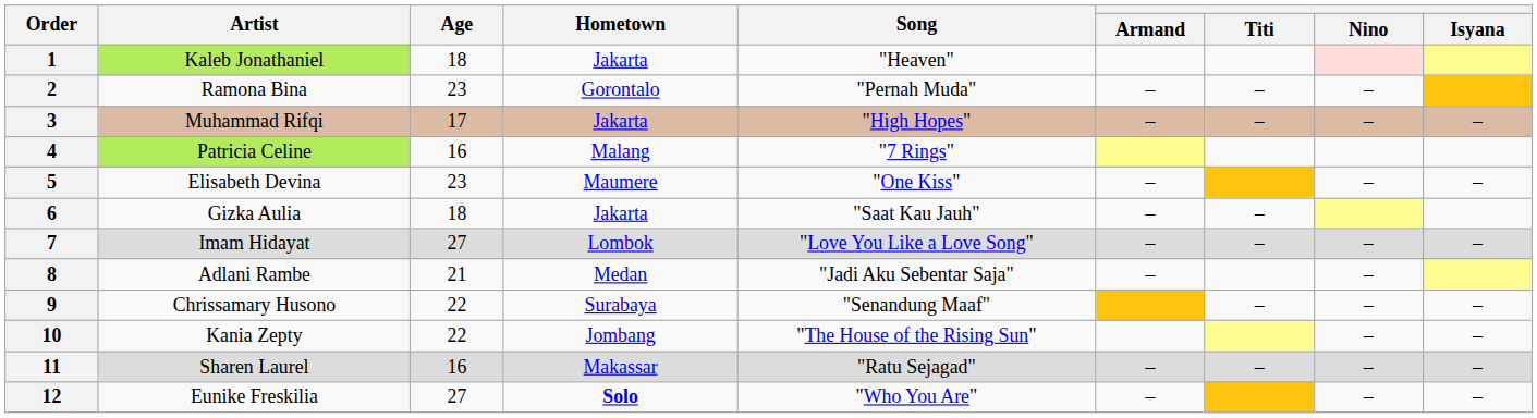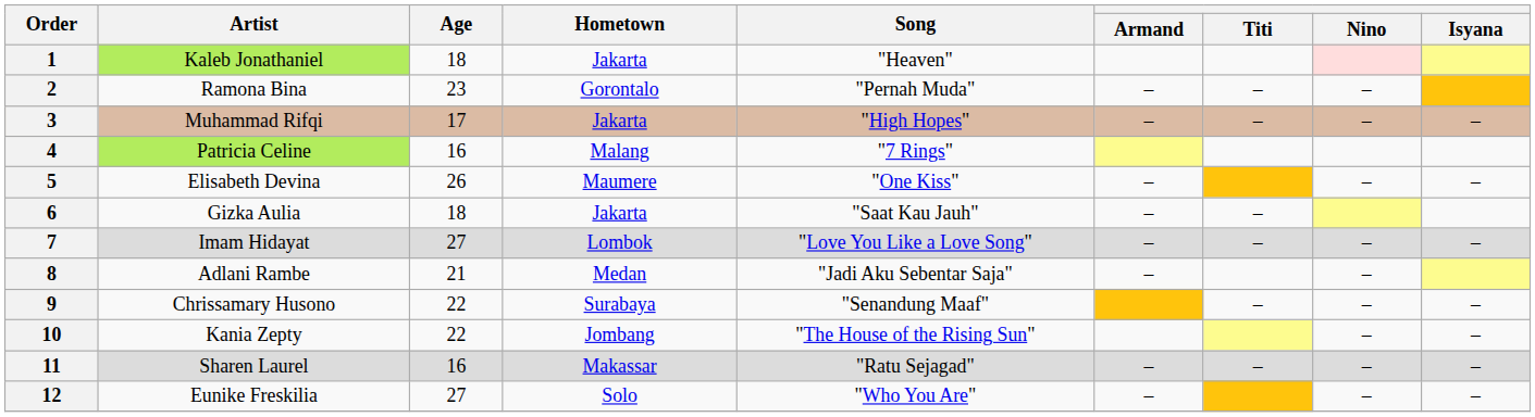 <table class="wikitable" style="text-align:center; width:100%;">
 <tr>
 <th scope="col" rowspan="2" width="06%">Order</th>
 <th scope="col" rowspan="2" width="20%">Artist</th>
 <th scope="col" rowspan="2" width="06%">Age</th>
 <th scope="col" rowspan="2" width="15%">Hometown</th>
 <th scope="col" rowspan="2" width="23%">Song</th>
 <th scope="col" colspan="4" width="28%"></th>
 </tr>
 <tr>
 <th width="07%">Armand</th>
 <th width="07%">Titi</th>
 <th width="07%"> Nino</th>
 <th width="07%">Isyana</th>
 </tr>
 <tr>
 <th>1</th>
 <td style="background:#B2EC5D">Kaleb Jonathaniel</td>
 <td>18</td>
 <td><a href='#'>Jakarta</a></td>
 <td>"Heaven"</td>
 <td><strong></strong></td>
 <td><strong></strong></td>
 <td bgcolor="#ffdddd"><strong></strong></td>
 <td style="background:#fdfc8f;"><strong></strong></td>
 </tr>
 <tr>
 <th>2</th>
 <td>Ramona Bina</td>
 <td>23</td>
 <td><a href='#'>Gorontalo</a></td>
 <td>"Pernah Muda"</td>
 <td>–</td>
 <td>–</td>
 <td>–</td>
 <td style="background:#ffc40c"><strong></strong></td>
 </tr>
 <tr style="background:#dbbba4;">
 <th>3</th>
 <td>Muhammad Rifqi</td>
 <td>17</td>
 <td><a href='#'>Jakarta</a></td>
 <td>"<a href='#'>High Hopes</a>"</td>
 <td>–</td>
 <td>–</td>
 <td>–</td>
 <td>–</td>
 </tr>
 <tr>
 <th>4</th>
 <td style="background:#B2EC5D">Patricia Celine</td>
 <td>16</td>
 <td><a href='#'>Malang</a></td>
 <td>"<a href='#'>7 Rings</a>"</td>
 <td style="background:#fdfc8f;"><strong></strong></td>
 <td><strong></strong></td>
 <td><strong></strong></td>
 <td><strong></strong></td>
 </tr>
 <tr>
 <th>5</th>
 <td>Elisabeth Devina</td>
-<td>23</td>
+<td>26</td>
 <td><a href='#'>Maumere</a></td>
 <td>"<a href='#'>One Kiss</a>"</td>
 <td>–</td>
 <td style="background:#ffc40c"><strong></strong></td>
 <td>–</td>
 <td>–</td>
 </tr>
 <tr>
 <th>6</th>
 <td>Gizka Aulia</td>
 <td>18</td>
 <td><a href='#'>Jakarta</a></td>
 <td>"Saat Kau Jauh"</td>
 <td>–</td>
 <td>–</td>
 <td style="background:#fdfc8f;"><strong></strong></td>
 <td><strong></strong></td>
 </tr>
 <tr style="background:#DCDCDC;">
 <th>7</th>
 <td>Imam Hidayat</td>
 <td>27</td>
 <td><a href='#'>Lombok</a></td>
 <td>"<a href='#'>Love You Like a Love Song</a>"</td>
 <td>–</td>
 <td>–</td>
 <td>–</td>
 <td>–</td>
 </tr>
 <tr>
 <th>8</th>
 <td>Adlani Rambe</td>
 <td>21</td>
 <td><a href='#'>Medan</a></td>
 <td>"Jadi Aku Sebentar Saja"</td>
 <td>–</td>
 <td><strong></strong></td>
 <td>–</td>
 <td style="background:#fdfc8f;"><strong></strong></td>
 </tr>
 <tr>
 <th>9</th>
 <td>Chrissamary Husono</td>
 <td>22</td>
 <td><a href='#'>Surabaya</a></td>
 <td>"Senandung Maaf"</td>
 <td style="background:#ffc40c"><strong></strong></td>
 <td>–</td>
 <td>–</td>
 <td>–</td>
 </tr>
 <tr>
 <th>10</th>
 <td>Kania Zepty</td>
 <td>22</td>
 <td><a href='#'>Jombang</a></td>
 <td>"<a href='#'>The House of the Rising Sun</a>"</td>
 <td><strong></strong></td>
 <td style="background:#fdfc8f;"><strong></strong></td>
 <td>–</td>
 <td>–</td>
 </tr>
 <tr style="background:#DCDCDC;">
 <th>11</th>
 <td>Sharen Laurel</td>
 <td>16</td>
 <td><a href='#'>Makassar</a></td>
 <td>"Ratu Sejagad"</td>
 <td>–</td>
 <td>–</td>
 <td>–</td>
 <td>–</td>
 </tr>
 <tr>
 <th>12</th>
 <td>Eunike Freskilia</td>
 <td>27</td>
-<td><strong><a href='#'>Solo</a></strong></td>
+<td><a href='#'>Solo</a></td>
 <td>"<a href='#'>Who You Are</a>"</td>
 <td>–</td>
 <td style="background:#ffc40c"><strong></strong></td>
 <td>–</td>
 <td>–</td>
 </tr>
 <tr>
 </tr>
 </table>
